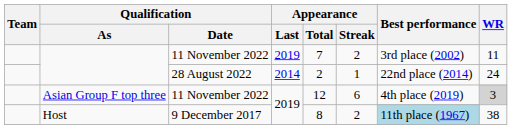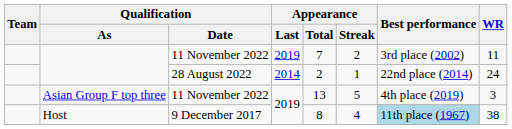 <table class="wikitable">
 <tr>
 <th rowspan=2>Team</th>
 <th colspan=2>Qualification</th>
 <th colspan=3>Appearance</th>
 <th rowspan=2>Best performance</th>
 <th rowspan=2><a href='#'>WR</a></th>
 </tr>
 <tr>
 <th>As</th>
 <th>Date</th>
 <th>Last</th>
 <th>Total</th>
 <th>Streak</th>
 </tr>
 <tr>
 <td></td>
 <td rowspan=2><a href='#'></a></td>
 <td>11 November 2022</td>
 <td><a href='#'>2019</a></td>
 <td align=center>7</td>
 <td align=center>2</td>
 <td>3rd place (<a href='#'>2002</a>)</td>
 <td align=center>11</td>
 </tr>
 <tr>
 <td></td>
 <td>28 August 2022</td>
 <td><a href='#'>2014</a></td>
 <td align=center>2</td>
 <td align=center>1</td>
 <td>22nd place (<a href='#'>2014</a>)</td>
 <td align=center>24</td>
 </tr>
 <tr>
 <td></td>
 <td><a href='#'>Asian Group F top three</a></td>
 <td>11 November 2022</td>
 <td rowspan=2>2019</td>
-<td align=center>12</td>
-<td align=center>6</td>
+<td align=center>13</td>
+<td align=center>5</td>
 <td>4th place (<a href='#'>2019</a>)</td>
-<td align=center style="background: lightgrey;">3</td>
+<td align=center>3</td>
 </tr>
 <tr>
 <td></td>
 <td>Host</td>
 <td>9 December 2017</td>
 <td align=center>8</td>
-<td align=center>2</td>
+<td align=center>4</td>
 <td style="background: lightblue;">11th place (<a href='#'>1967</a>)</td>
 <td align=center>38</td>
 </tr>
 </table>
